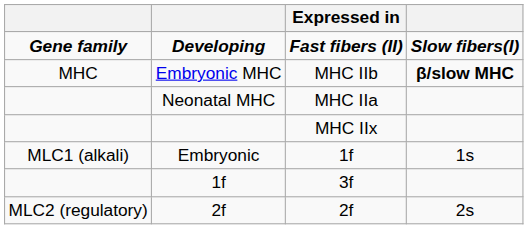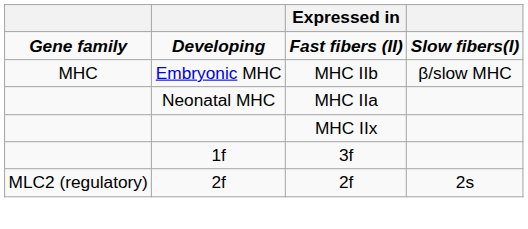 <table class="wikitable" style="text-align: center;">
 <tr>
 <th></th>
 <th></th>
 <th>Expressed in</th>
 <th></th>
 </tr>
 <tr>
 <td><strong><em>Gene family</em></strong></td>
 <td><strong><em>Developing</em></strong></td>
 <td><strong><em>Fast fibers (II)</em></strong></td>
 <td><strong><em>Slow fibers(I)</em></strong></td>
 </tr>
 <tr>
 <td>MHC</td>
 <td><a href='#'>Embryonic</a> MHC</td>
 <td>MHC IIb</td>
-<td><strong>β/slow MHC</strong></td>
+<td>β/slow MHC</td>
 </tr>
 <tr>
 <td></td>
 <td>Neonatal MHC</td>
 <td>MHC IIa</td>
 <td></td>
 </tr>
 <tr>
 <td></td>
 <td></td>
 <td>MHC IIx</td>
 <td></td>
 </tr>
 <tr>
-<td>MLC1 (alkali)</td>
-<td>Embryonic</td>
-<td>1f</td>
-<td>1s</td>
-</tr>
-<tr>
 <td></td>
 <td>1f</td>
 <td>3f</td>
 <td></td>
 </tr>
 <tr>
 <td>MLC2 (regulatory)</td>
 <td>2f</td>
 <td>2f</td>
 <td>2s</td>
 </tr>
 </table>
